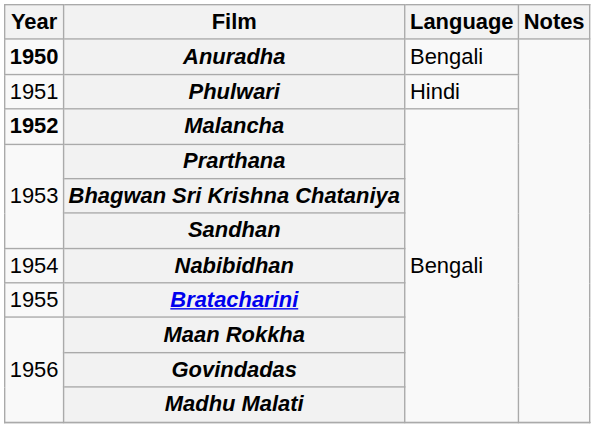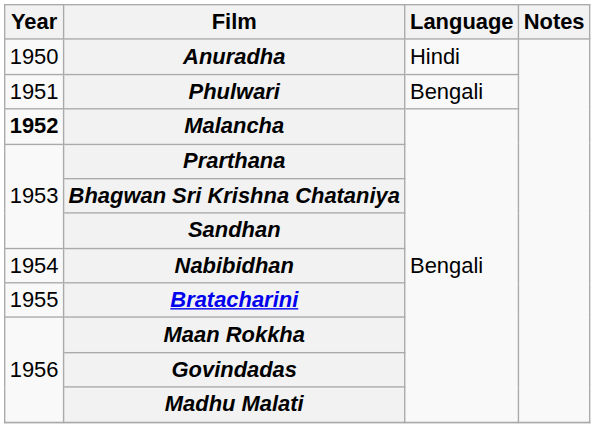 <table class="wikitable sortable">
 <tr>
 <th>Year</th>
 <th>Film</th>
 <th>Language</th>
 <th>Notes</th>
 </tr>
 <tr>
-<td><strong>1950</strong></td>
+<td>1950</td>
 <th><em>Anuradha</em></th>
-<td>Bengali</td>
+<td>Hindi</td>
 <td rowspan=11></td>
 </tr>
 <tr>
 <td>1951</td>
 <th><em>Phulwari</em></th>
-<td>Hindi</td>
+<td>Bengali</td>
 </tr>
 <tr>
 <td><strong>1952</strong></td>
 <th><em>Malancha</em></th>
 <td rowspan=9>Bengali</td>
 </tr>
 <tr>
 <td rowspan=3>1953</td>
 <th><em>Prarthana</em></th>
 </tr>
 <tr>
 <th><em>Bhagwan Sri Krishna Chataniya</em></th>
 </tr>
 <tr>
 <th><em>Sandhan</em></th>
 </tr>
 <tr>
 <td>1954</td>
 <th><em>Nabibidhan</em></th>
 </tr>
 <tr>
 <td>1955</td>
 <th><em><a href='#'>Bratacharini</a></em></th>
 </tr>
 <tr>
 <td rowspan=3>1956</td>
 <th><em>Maan Rokkha</em></th>
 </tr>
 <tr>
 <th><em>Govindadas</em></th>
 </tr>
 <tr>
 <th><em>Madhu Malati</em></th>
 </tr>
 <tr>
 </tr>
 </table>
